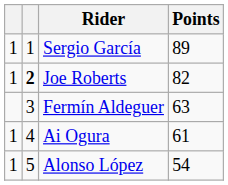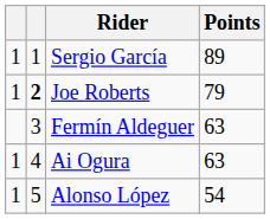 <table class="wikitable" style="font-size: 95%;">
 <tr>
 <th></th>
 <th></th>
 <th>Rider</th>
 <th>Points</th>
 </tr>
 <tr>
 <td> 1</td>
 <td align=center>1</td>
 <td> <a href='#'>Sergio García</a></td>
 <td align=left>89</td>
 </tr>
 <tr>
 <td> 1</td>
 <td align=center><strong>2</strong></td>
 <td> <a href='#'>Joe Roberts</a></td>
-<td align=left>82</td>
+<td align=left>79</td>
 </tr>
 <tr>
 <td></td>
 <td align=center>3</td>
 <td> <a href='#'>Fermín Aldeguer</a></td>
 <td align=left>63</td>
 </tr>
 <tr>
 <td> 1</td>
 <td align=center>4</td>
 <td> <a href='#'>Ai Ogura</a></td>
-<td align=left>61</td>
+<td align=left>63</td>
 </tr>
 <tr>
 <td> 1</td>
 <td align=center>5</td>
 <td> <a href='#'>Alonso López</a></td>
 <td align=left>54</td>
 </tr>
 </table>
